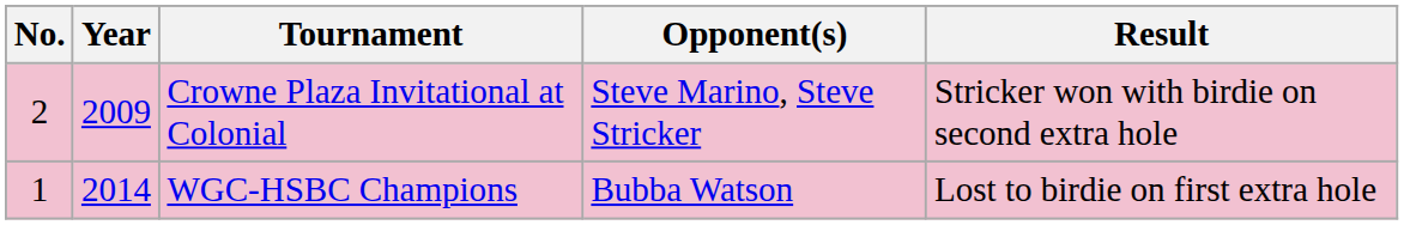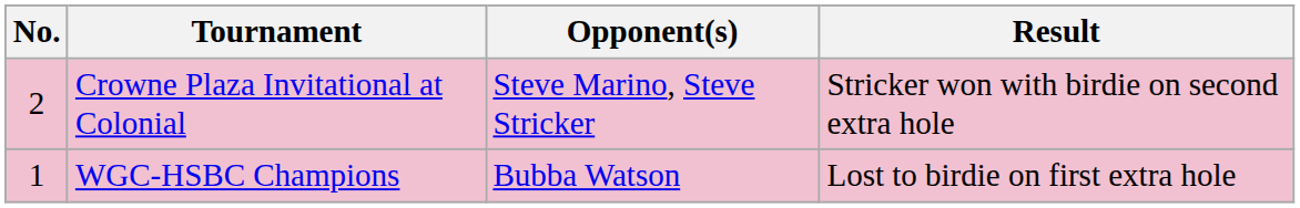 <table class="wikitable" style="font-size:95%;">
 <tr>
 <th>No.</th>
-<th>Year</th>
 <th>Tournament</th>
 <th>Opponent(s)</th>
 <th>Result</th>
 </tr>
 <tr style="background:#F2C1D1;">
 <td align=center>2</td>
-<td><a href='#'>2009</a></td>
 <td><a href='#'>Crowne Plaza Invitational at Colonial</a></td>
 <td> <a href='#'>Steve Marino</a>,  <a href='#'>Steve Stricker</a></td>
 <td>Stricker won with birdie on second extra hole</td>
 </tr>
 <tr style="background:#F2C1D1;">
 <td align=center>1</td>
-<td><a href='#'>2014</a></td>
 <td><a href='#'>WGC-HSBC Champions</a></td>
 <td> <a href='#'>Bubba Watson</a></td>
 <td>Lost to birdie on first extra hole</td>
 </tr>
 </table>
